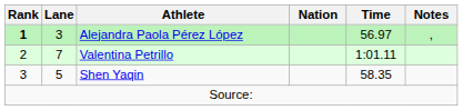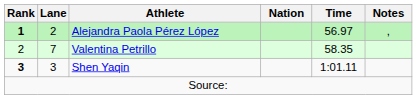 <table class="wikitable sortable" style="text-align:center;width: 65%;">
 <tr>
 <th scope="col" style="width: 10px;">Rank</th>
 <th scope="col" style="width: 10px;">Lane</th>
 <th scope="col">Athlete</th>
 <th scope="col">Nation</th>
 <th scope="col">Time</th>
 <th scope="col">Notes</th>
 </tr>
 <tr bgcolor=bbf3bb>
 <td><strong>1</strong></td>
-<td>3</td>
+<td>2</td>
 <td align=left><a href='#'>Alejandra Paola Pérez López</a><br></td>
 <td align=left></td>
 <td>56.97</td>
 <td>, </td>
 </tr>
 <tr bgcolor=ddffdd>
 <td>2</td>
 <td>7</td>
 <td align=left><a href='#'>Valentina Petrillo</a></td>
 <td align=left></td>
-<td>1:01.11</td>
+<td>58.35</td>
 <td></td>
 </tr>
 <tr>
+<td><strong>3</strong></td>
 <td>3</td>
-<td>5</td>
 <td align=left><a href='#'>Shen Yaqin</a><br></td>
 <td align=left></td>
-<td>58.35</td>
+<td>1:01.11</td>
 <td></td>
 </tr>
 <tr class="sortbottom">
 <td colspan="6">Source:</td>
 </tr>
 </table>
